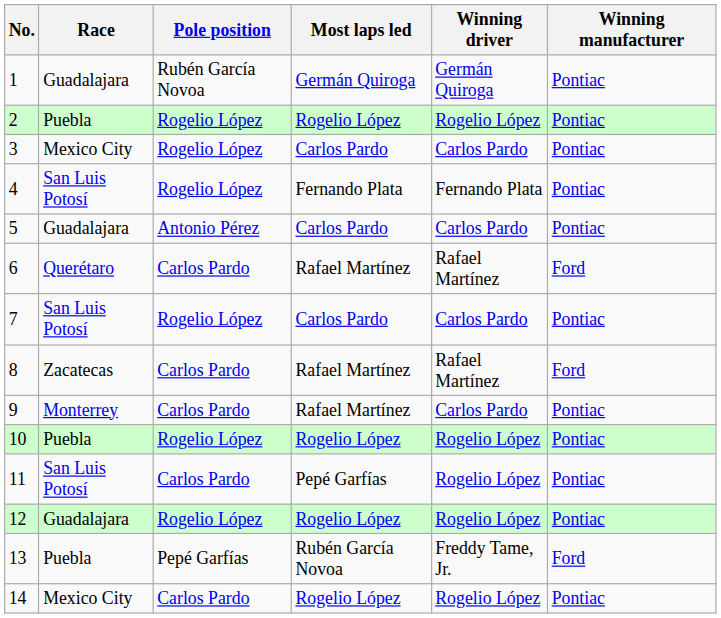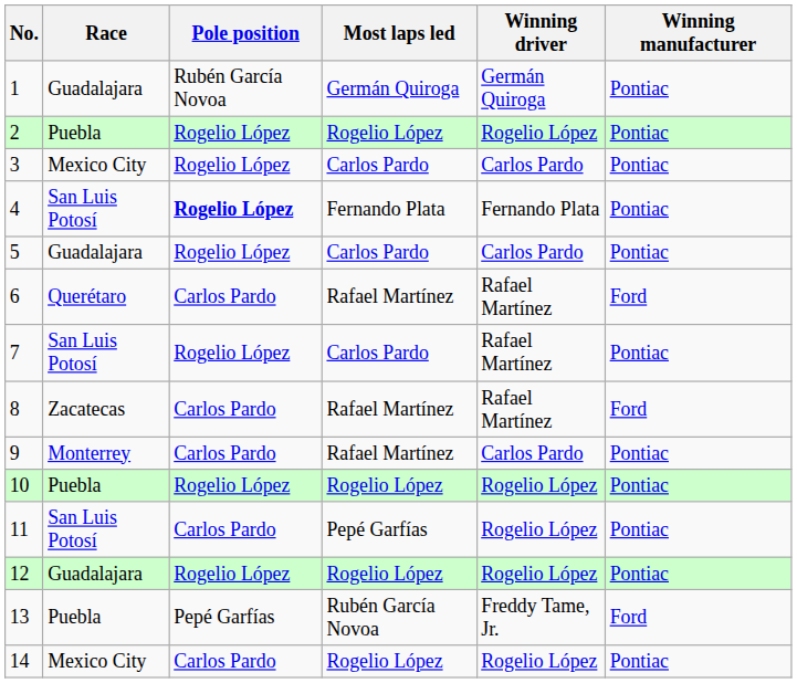 <table class="wikitable sortable" style="font-size:95%">
 <tr>
 <th>No.</th>
 <th>Race</th>
 <th><a href='#'>Pole position</a></th>
 <th>Most laps led</th>
 <th>Winning driver</th>
 <th>Winning manufacturer</th>
 </tr>
 <tr>
 <td>1</td>
 <td> Guadalajara</td>
 <td> Rubén García Novoa</td>
 <td> <a href='#'>Germán Quiroga</a></td>
 <td> <a href='#'>Germán Quiroga</a></td>
 <td> <a href='#'>Pontiac</a></td>
 </tr>
 <tr style="background:#ccffcc;">
 <td>2</td>
 <td> Puebla</td>
 <td> <a href='#'>Rogelio López</a></td>
 <td> <a href='#'>Rogelio López</a></td>
 <td> <a href='#'>Rogelio López</a></td>
 <td> <a href='#'>Pontiac</a></td>
 </tr>
 <tr>
 <td>3</td>
 <td> Mexico City</td>
 <td> <a href='#'>Rogelio López</a></td>
 <td> <a href='#'>Carlos Pardo</a></td>
 <td> <a href='#'>Carlos Pardo</a></td>
 <td> <a href='#'>Pontiac</a></td>
 </tr>
 <tr>
 <td>4</td>
 <td> <a href='#'>San Luis Potosí</a></td>
-<td> <a href='#'>Rogelio López</a></td>
+<td><strong> <a href='#'>Rogelio López</a></strong></td>
 <td> Fernando Plata</td>
 <td> Fernando Plata</td>
 <td> <a href='#'>Pontiac</a></td>
 </tr>
 <tr>
 <td>5</td>
 <td> Guadalajara</td>
-<td> <a href='#'>Antonio Pérez</a></td>
+<td> <a href='#'>Rogelio López</a></td>
 <td> <a href='#'>Carlos Pardo</a></td>
 <td> <a href='#'>Carlos Pardo</a></td>
 <td> <a href='#'>Pontiac</a></td>
 </tr>
 <tr>
 <td>6</td>
 <td> <a href='#'>Querétaro</a></td>
 <td> <a href='#'>Carlos Pardo</a></td>
 <td> Rafael Martínez</td>
 <td> Rafael Martínez</td>
 <td> <a href='#'>Ford</a></td>
 </tr>
 <tr>
 <td>7</td>
 <td> <a href='#'>San Luis Potosí</a></td>
 <td> <a href='#'>Rogelio López</a></td>
 <td> <a href='#'>Carlos Pardo</a></td>
-<td> <a href='#'>Carlos Pardo</a></td>
+<td> Rafael Martínez</td>
 <td> <a href='#'>Pontiac</a></td>
 </tr>
 <tr>
 <td>8</td>
 <td> Zacatecas</td>
 <td> <a href='#'>Carlos Pardo</a></td>
 <td> Rafael Martínez</td>
 <td> Rafael Martínez</td>
 <td> <a href='#'>Ford</a></td>
 </tr>
 <tr>
 <td>9</td>
 <td> <a href='#'>Monterrey</a></td>
 <td> <a href='#'>Carlos Pardo</a></td>
 <td> Rafael Martínez</td>
 <td> <a href='#'>Carlos Pardo</a></td>
 <td> <a href='#'>Pontiac</a></td>
 </tr>
 <tr style="background:#ccffcc;">
 <td>10</td>
 <td> Puebla</td>
 <td> <a href='#'>Rogelio López</a></td>
 <td> <a href='#'>Rogelio López</a></td>
 <td> <a href='#'>Rogelio López</a></td>
 <td> <a href='#'>Pontiac</a></td>
 </tr>
 <tr>
 <td>11</td>
 <td> <a href='#'>San Luis Potosí</a></td>
 <td> <a href='#'>Carlos Pardo</a></td>
 <td> Pepé Garfías</td>
 <td> <a href='#'>Rogelio López</a></td>
 <td> <a href='#'>Pontiac</a></td>
 </tr>
 <tr style="background:#ccffcc;">
 <td>12</td>
 <td> Guadalajara</td>
 <td> <a href='#'>Rogelio López</a></td>
 <td> <a href='#'>Rogelio López</a></td>
 <td> <a href='#'>Rogelio López</a></td>
 <td> <a href='#'>Pontiac</a></td>
 </tr>
 <tr>
 <td>13</td>
 <td> Puebla</td>
 <td> Pepé Garfías</td>
 <td> Rubén García Novoa</td>
 <td> Freddy Tame, Jr.</td>
 <td> <a href='#'>Ford</a></td>
 </tr>
 <tr>
 <td>14</td>
 <td> Mexico City</td>
 <td> <a href='#'>Carlos Pardo</a></td>
 <td> <a href='#'>Rogelio López</a></td>
 <td> <a href='#'>Rogelio López</a></td>
 <td> <a href='#'>Pontiac</a></td>
 </tr>
 </table>
